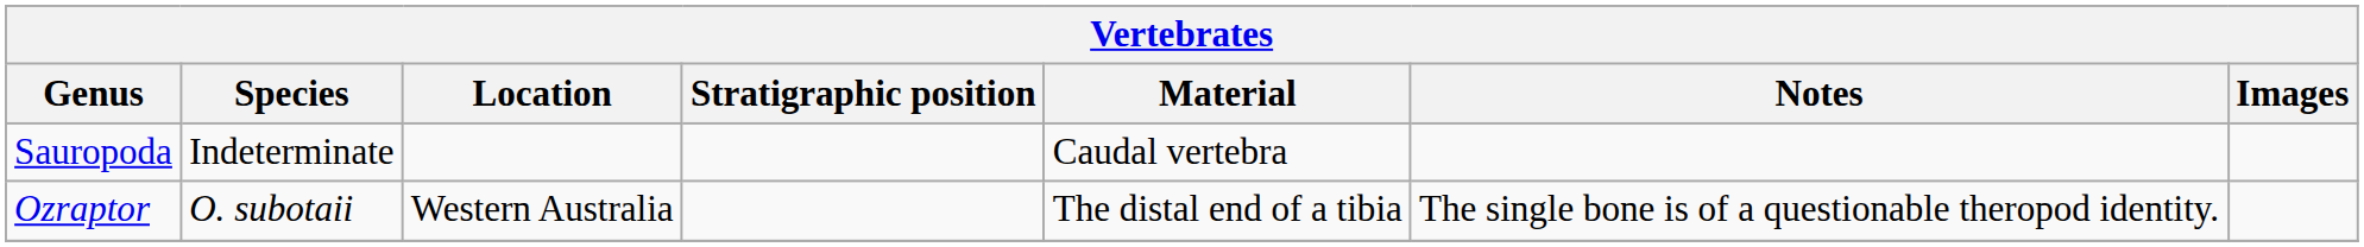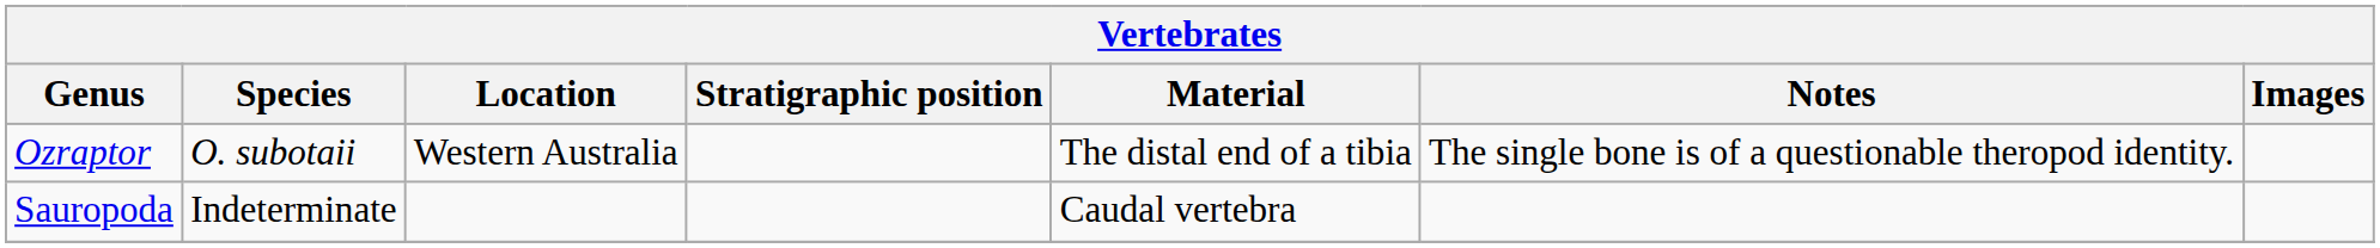 <table class="wikitable" align="center">
 <tr>
 <th colspan="7" align="center"><strong><a href='#'>Vertebrates</a></strong></th>
 </tr>
 <tr>
 <th>Genus</th>
 <th>Species</th>
 <th>Location</th>
 <th>Stratigraphic position</th>
 <th>Material</th>
 <th>Notes</th>
 <th>Images</th>
 </tr>
 <tr>
+<td><em><a href='#'>Ozraptor</a></em></td>
+<td><em>O. subotaii</em></td>
+<td>Western Australia</td>
+<td></td>
+<td>The distal end of a tibia</td>
+<td>The single bone is of a questionable theropod identity.</td>
+<td></td>
+</tr>
+<tr>
 <td><a href='#'>Sauropoda</a></td>
 <td>Indeterminate</td>
 <td></td>
 <td></td>
 <td>Caudal vertebra</td>
 <td></td>
 <td></td>
 </tr>
 <tr>
-<td><em><a href='#'>Ozraptor</a></em></td>
-<td><em>O. subotaii</em></td>
-<td>Western Australia</td>
-<td></td>
-<td>The distal end of a tibia</td>
-<td>The single bone is of a questionable theropod identity.</td>
-<td></td>
-</tr>
-<tr>
 </tr>
 </table>
